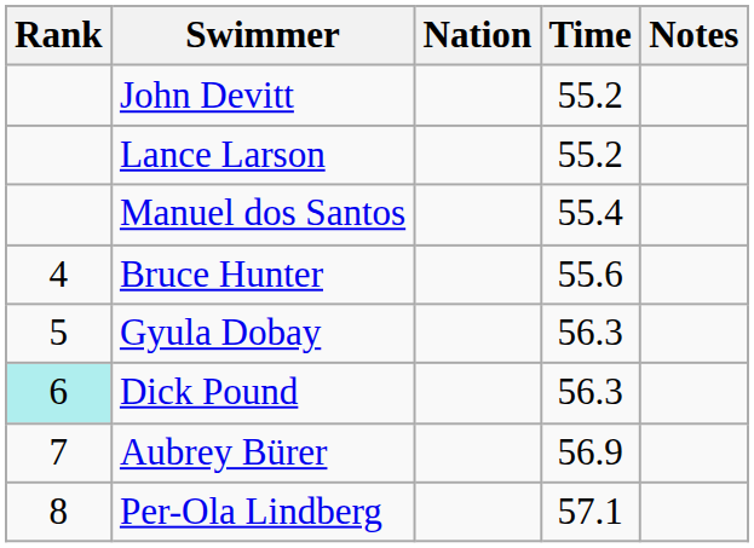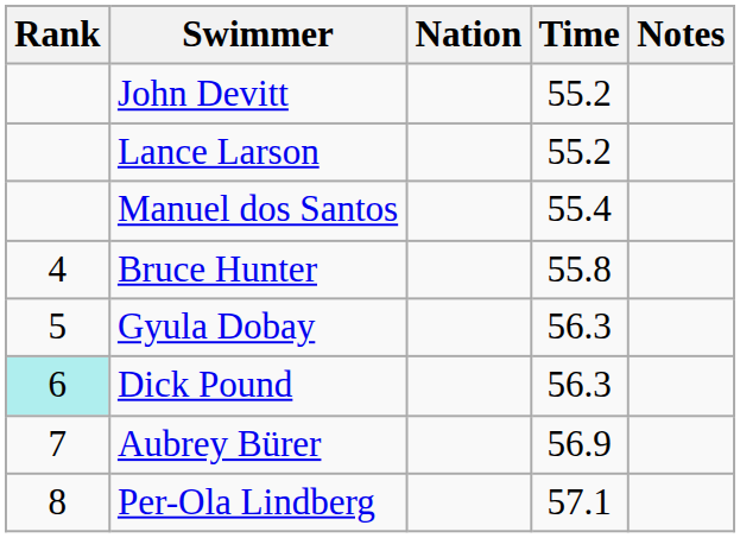 <table class="wikitable sortable" style="text-align:center">
 <tr>
 <th>Rank</th>
 <th>Swimmer</th>
 <th>Nation</th>
 <th>Time</th>
 <th>Notes</th>
 </tr>
 <tr>
 <td></td>
 <td align=left><a href='#'>John Devitt</a></td>
 <td align=left></td>
 <td>55.2</td>
 <td></td>
 </tr>
 <tr>
 <td></td>
 <td align=left><a href='#'>Lance Larson</a></td>
 <td align=left></td>
 <td>55.2</td>
 <td></td>
 </tr>
 <tr>
 <td></td>
 <td align=left><a href='#'>Manuel dos Santos</a></td>
 <td align=left></td>
 <td>55.4</td>
 <td></td>
 </tr>
 <tr>
 <td>4</td>
 <td align=left><a href='#'>Bruce Hunter</a></td>
 <td align=left></td>
-<td>55.6</td>
+<td>55.8</td>
 <td></td>
 </tr>
 <tr>
 <td>5</td>
 <td align=left><a href='#'>Gyula Dobay</a></td>
 <td align=left></td>
 <td>56.3</td>
 <td></td>
 </tr>
 <tr>
 <td style="background: paleturquoise;">6</td>
 <td align=left><a href='#'>Dick Pound</a></td>
 <td align=left></td>
 <td>56.3</td>
 <td></td>
 </tr>
 <tr>
 <td>7</td>
 <td align=left><a href='#'>Aubrey Bürer</a></td>
 <td align=left></td>
 <td>56.9</td>
 <td></td>
 </tr>
 <tr>
 <td>8</td>
 <td align=left><a href='#'>Per-Ola Lindberg</a></td>
 <td align=left></td>
 <td>57.1</td>
 <td></td>
 </tr>
 </table>
